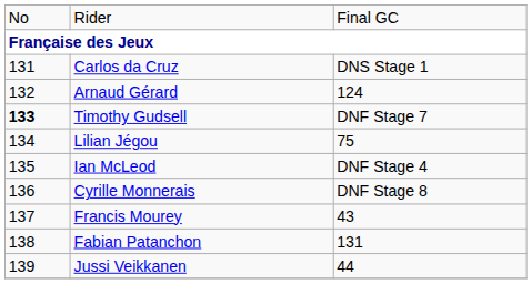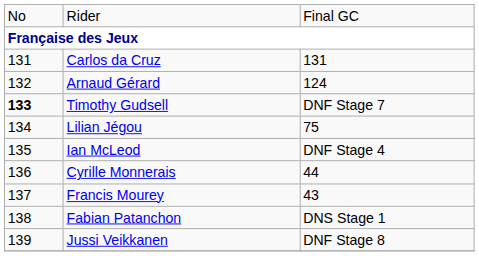 <table class=wikitable style="font-size:95%" width="40%">
 <tr>
 <td>No</td>
 <td>Rider</td>
 <td>Final GC</td>
 </tr>
 <tr>
 <td colspan=3 bgcolor="white" style="color:darkblue"><strong>Française des Jeux</strong></td>
 </tr>
 <tr>
 <td>131</td>
 <td> <a href='#'>Carlos da Cruz</a></td>
-<td>DNS Stage 1</td>
+<td>131</td>
 </tr>
 <tr>
 <td>132</td>
 <td> <a href='#'>Arnaud Gérard</a></td>
 <td>124</td>
 </tr>
 <tr>
 <td><strong>133</strong></td>
 <td> <a href='#'>Timothy Gudsell</a></td>
 <td>DNF Stage 7</td>
 </tr>
 <tr>
 <td>134</td>
 <td> <a href='#'>Lilian Jégou</a></td>
 <td>75</td>
 </tr>
 <tr>
 <td>135</td>
 <td> <a href='#'>Ian McLeod</a></td>
 <td>DNF Stage 4</td>
 </tr>
 <tr>
 <td>136</td>
 <td> <a href='#'>Cyrille Monnerais</a></td>
-<td>DNF Stage 8</td>
+<td>44</td>
 </tr>
 <tr>
 <td>137</td>
 <td> <a href='#'>Francis Mourey</a></td>
 <td>43</td>
 </tr>
 <tr>
 <td>138</td>
 <td> <a href='#'>Fabian Patanchon</a></td>
-<td>131</td>
+<td>DNS Stage 1</td>
 </tr>
 <tr>
 <td>139</td>
 <td> <a href='#'>Jussi Veikkanen</a></td>
-<td>44</td>
+<td>DNF Stage 8</td>
 </tr>
 <tr>
 </tr>
 </table>
